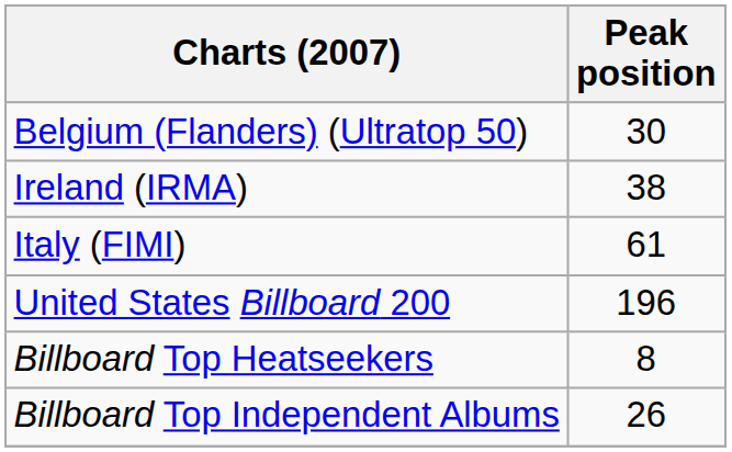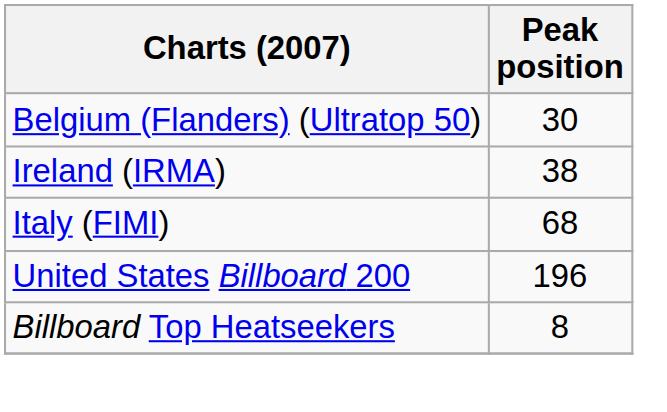 <table class="wikitable sortable">
 <tr>
 <th align="left">Charts (2007)</th>
 <th style="text-align:center;">Peak<br>position</th>
 </tr>
 <tr>
 <td align="left"><a href='#'>Belgium (Flanders)</a> (<a href='#'>Ultratop 50</a>)</td>
 <td style="text-align:center;">30</td>
 </tr>
 <tr>
 <td align="left"><a href='#'>Ireland</a> (<a href='#'>IRMA</a>)</td>
 <td style="text-align:center;">38</td>
 </tr>
 <tr>
 <td align="left"><a href='#'>Italy</a> (<a href='#'>FIMI</a>)</td>
-<td align="center">61</td>
+<td align="center">68</td>
 </tr>
 <tr>
 <td align="left"><a href='#'>United States</a> <a href='#'><em>Billboard</em> 200</a></td>
 <td style="text-align:center;">196</td>
 </tr>
 <tr>
 <td align="left"><em>Billboard</em> <a href='#'>Top Heatseekers</a></td>
 <td style="text-align:center;">8</td>
 </tr>
 <tr>
-<td align="left"><em>Billboard</em> <a href='#'>Top Independent Albums</a></td>
-<td style="text-align:center;">26</td>
-</tr>
-<tr>
 </tr>
 </table>
